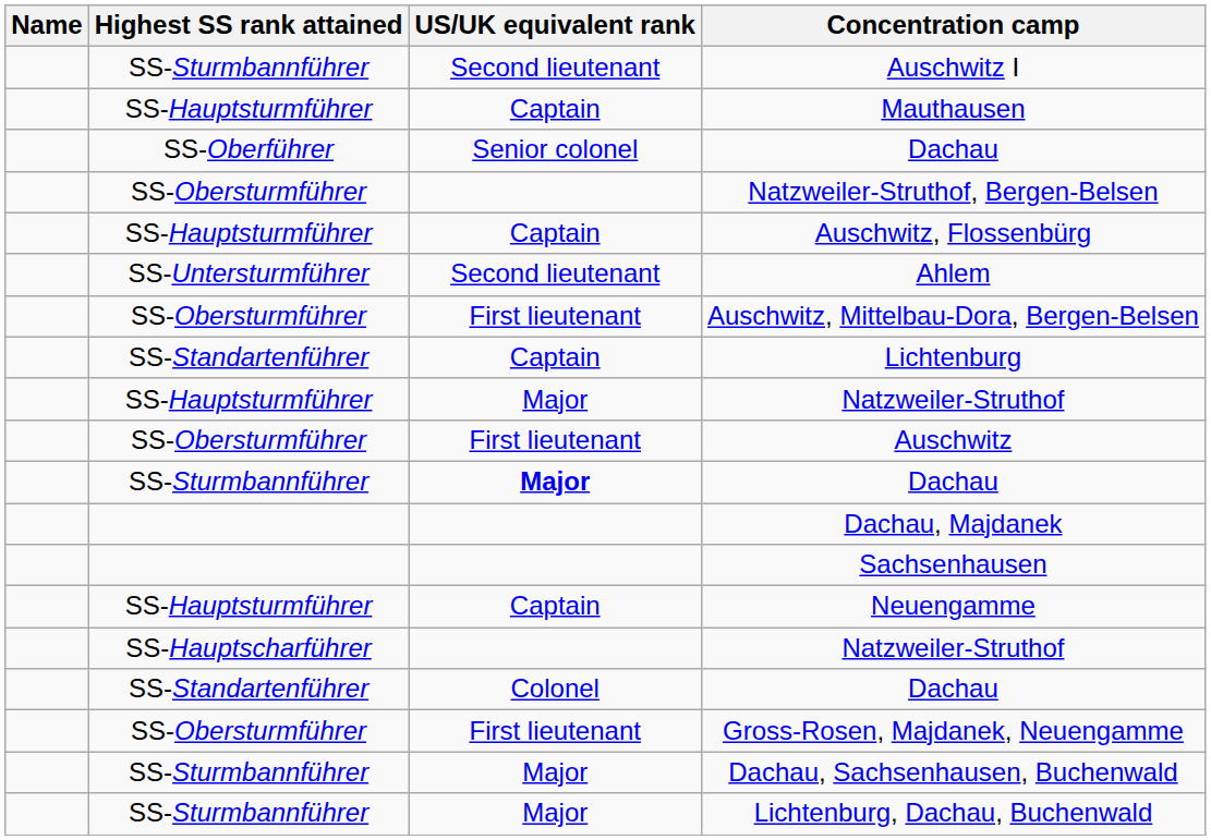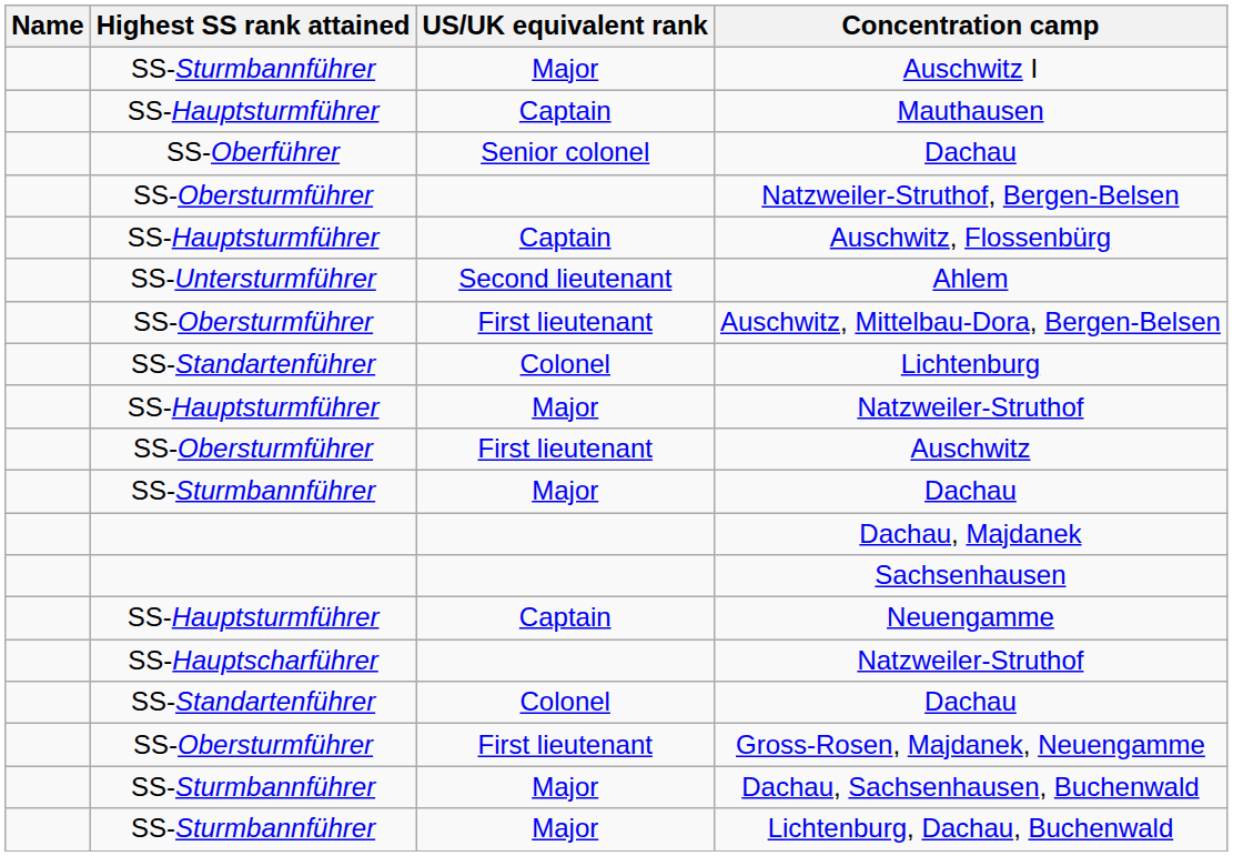 <table class="wikitable sortable" style="text-align: center">
 <tr>
 <th>Name</th>
 <th>Highest SS rank attained</th>
 <th>US/UK equivalent rank</th>
 <th>Concentration camp</th>
 </tr>
 <tr>
 <td></td>
 <td>SS-<em><a href='#'>Sturmbannführer</a></em></td>
-<td><a href='#'>Second lieutenant</a></td>
+<td><a href='#'>Major</a></td>
 <td><a href='#'>Auschwitz</a> I</td>
 </tr>
 <tr>
 <td></td>
 <td>SS-<em><a href='#'>Hauptsturmführer</a></em></td>
 <td><a href='#'>Captain</a></td>
 <td><a href='#'>Mauthausen</a></td>
 </tr>
 <tr>
 <td></td>
 <td>SS-<em><a href='#'>Oberführer</a></em></td>
 <td><a href='#'>Senior colonel</a></td>
 <td><a href='#'>Dachau</a></td>
 </tr>
 <tr>
 <td></td>
 <td>SS-<em><a href='#'>Obersturmführer</a></em></td>
 <td></td>
 <td><a href='#'>Natzweiler-Struthof</a>, <a href='#'>Bergen-Belsen</a></td>
 </tr>
 <tr>
 <td></td>
 <td>SS-<em><a href='#'>Hauptsturmführer</a></em></td>
 <td><a href='#'>Captain</a></td>
 <td><a href='#'>Auschwitz</a>, <a href='#'>Flossenbürg</a></td>
 </tr>
 <tr>
 <td></td>
 <td>SS-<em><a href='#'>Untersturmführer</a></em></td>
 <td><a href='#'>Second lieutenant</a></td>
 <td><a href='#'>Ahlem</a></td>
 </tr>
 <tr>
 <td></td>
 <td>SS-<em><a href='#'>Obersturmführer</a></em></td>
 <td><a href='#'>First lieutenant</a></td>
 <td><a href='#'>Auschwitz</a>, <a href='#'>Mittelbau-Dora</a>, <a href='#'>Bergen-Belsen</a></td>
 </tr>
 <tr>
 <td></td>
 <td>SS-<em><a href='#'>Standartenführer</a></em></td>
-<td><a href='#'>Captain</a></td>
+<td><a href='#'>Colonel</a></td>
 <td><a href='#'>Lichtenburg</a></td>
 </tr>
 <tr>
 <td></td>
 <td>SS-<em><a href='#'>Hauptsturmführer</a></em></td>
 <td><a href='#'>Major</a></td>
 <td><a href='#'>Natzweiler-Struthof</a></td>
 </tr>
 <tr>
 <td></td>
 <td>SS-<em><a href='#'>Obersturmführer</a></em></td>
 <td><a href='#'>First lieutenant</a></td>
 <td><a href='#'>Auschwitz</a></td>
 </tr>
 <tr>
 <td></td>
 <td>SS-<em><a href='#'>Sturmbannführer</a></em></td>
-<td><strong><a href='#'>Major</a></strong></td>
+<td><a href='#'>Major</a></td>
 <td><a href='#'>Dachau</a></td>
 </tr>
 <tr>
 <td></td>
 <td></td>
 <td></td>
 <td><a href='#'>Dachau</a>, <a href='#'>Majdanek</a></td>
 </tr>
 <tr>
 <td></td>
 <td></td>
 <td></td>
 <td><a href='#'>Sachsenhausen</a></td>
 </tr>
 <tr>
 <td></td>
 <td>SS-<em><a href='#'>Hauptsturmführer</a></em></td>
 <td><a href='#'>Captain</a></td>
 <td><a href='#'>Neuengamme</a></td>
 </tr>
 <tr>
 <td></td>
 <td>SS-<em><a href='#'>Hauptscharführer</a></em></td>
 <td></td>
 <td><a href='#'>Natzweiler-Struthof</a></td>
 </tr>
 <tr>
 <td></td>
 <td>SS-<em><a href='#'>Standartenführer</a></em></td>
 <td><a href='#'>Colonel</a></td>
 <td><a href='#'>Dachau</a></td>
 </tr>
 <tr>
 <td></td>
 <td>SS-<em><a href='#'>Obersturmführer</a></em></td>
 <td><a href='#'>First lieutenant</a></td>
 <td><a href='#'>Gross-Rosen</a>, <a href='#'>Majdanek</a>, <a href='#'>Neuengamme</a></td>
 </tr>
 <tr>
 <td></td>
 <td>SS-<em><a href='#'>Sturmbannführer</a></em></td>
 <td><a href='#'>Major</a></td>
 <td><a href='#'>Dachau</a>, <a href='#'>Sachsenhausen</a>, <a href='#'>Buchenwald</a></td>
 </tr>
 <tr>
 <td></td>
 <td>SS-<em><a href='#'>Sturmbannführer</a></em></td>
 <td><a href='#'>Major</a></td>
 <td><a href='#'>Lichtenburg</a>, <a href='#'>Dachau</a>, <a href='#'>Buchenwald</a></td>
 </tr>
 </table>
